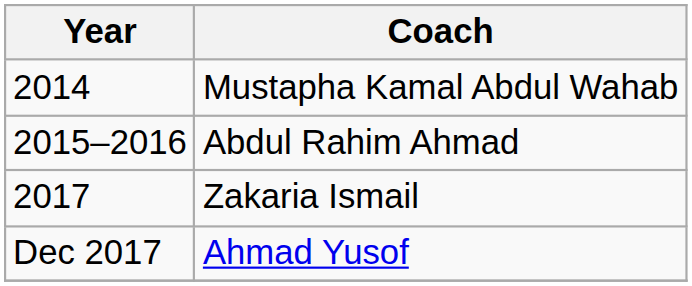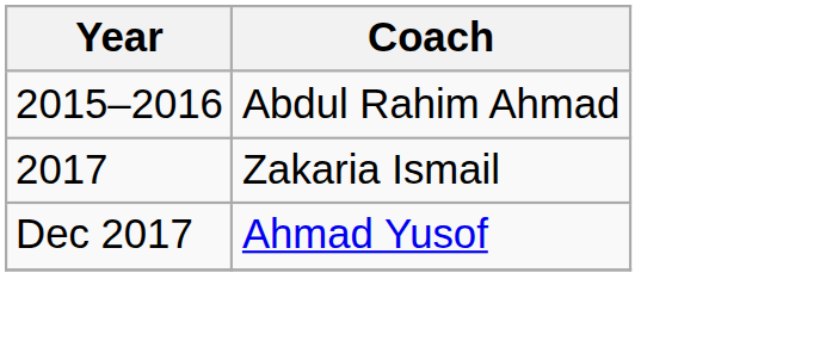 <table class="wikitable">
 <tr>
 <th>Year</th>
 <th>Coach</th>
-</tr>
-<tr>
-<td>2014</td>
-<td>Mustapha Kamal Abdul Wahab</td>
 </tr>
 <tr>
 <td>2015–2016</td>
 <td>Abdul Rahim Ahmad</td>
 </tr>
 <tr>
 <td>2017</td>
 <td>Zakaria Ismail</td>
 </tr>
 <tr>
 <td>Dec 2017</td>
 <td><a href='#'>Ahmad Yusof</a></td>
 </tr>
 <tr>
 </tr>
 </table>
